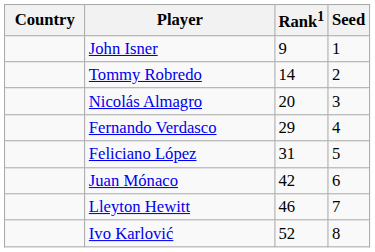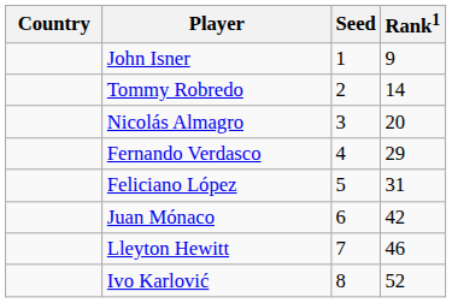 <table class="sortable wikitable">
 <tr>
 <th width="70">Country</th>
 <th width="175">Player</th>
+<th>Seed</th>
 <th>Rank<sup>1</sup></th>
-<th>Seed</th>
 </tr>
 <tr>
 <td></td>
 <td><a href='#'>John Isner</a></td>
+<td>1</td>
 <td>9</td>
-<td>1</td>
 </tr>
 <tr>
 <td></td>
 <td><a href='#'>Tommy Robredo</a></td>
+<td>2</td>
 <td>14</td>
-<td>2</td>
 </tr>
 <tr>
 <td></td>
 <td><a href='#'>Nicolás Almagro</a></td>
+<td>3</td>
 <td>20</td>
-<td>3</td>
 </tr>
 <tr>
 <td></td>
 <td><a href='#'>Fernando Verdasco</a></td>
+<td>4</td>
 <td>29</td>
-<td>4</td>
 </tr>
 <tr>
 <td></td>
 <td><a href='#'>Feliciano López</a></td>
+<td>5</td>
 <td>31</td>
-<td>5</td>
 </tr>
 <tr>
 <td></td>
 <td><a href='#'>Juan Mónaco</a></td>
+<td>6</td>
 <td>42</td>
-<td>6</td>
 </tr>
 <tr>
 <td></td>
 <td><a href='#'>Lleyton Hewitt</a></td>
+<td>7</td>
 <td>46</td>
-<td>7</td>
 </tr>
 <tr>
 <td></td>
 <td><a href='#'>Ivo Karlović</a></td>
+<td>8</td>
 <td>52</td>
-<td>8</td>
 </tr>
 </table>
